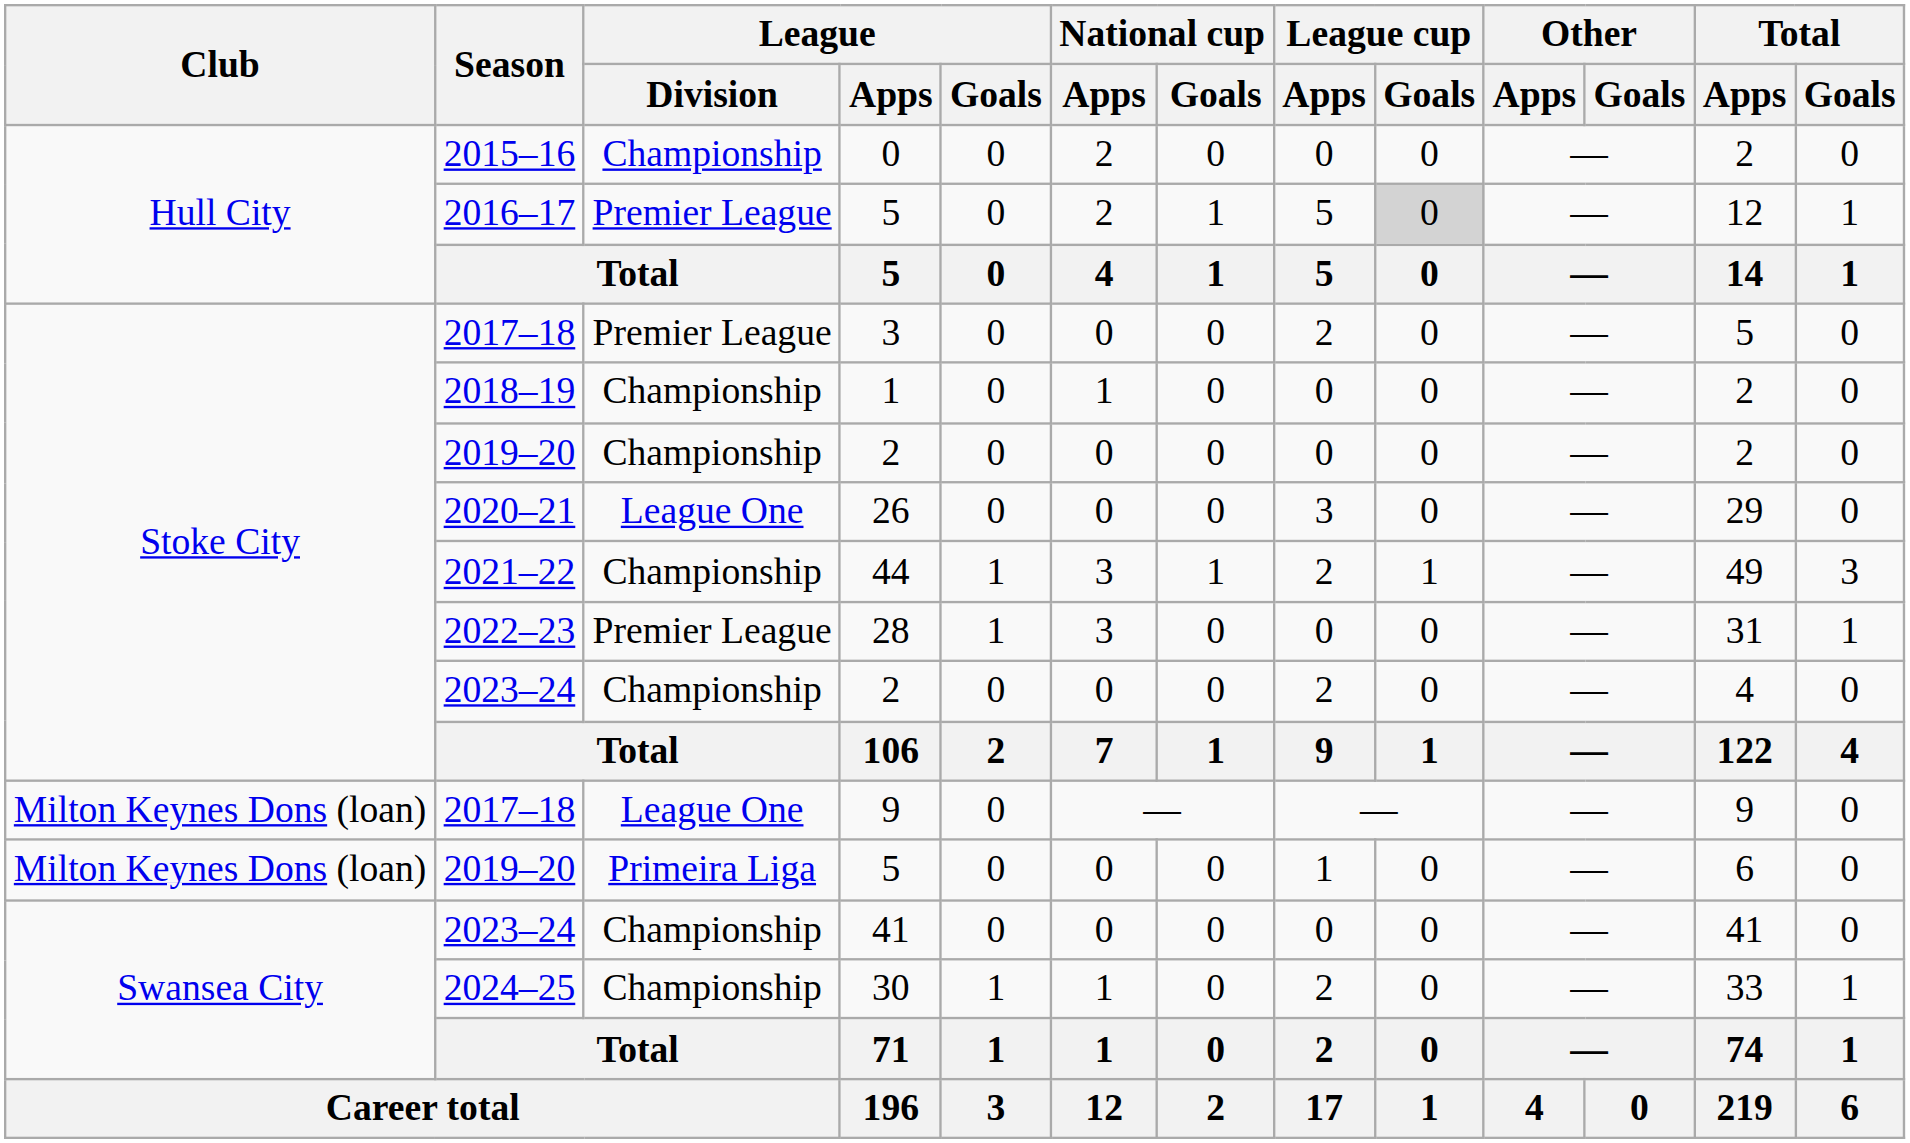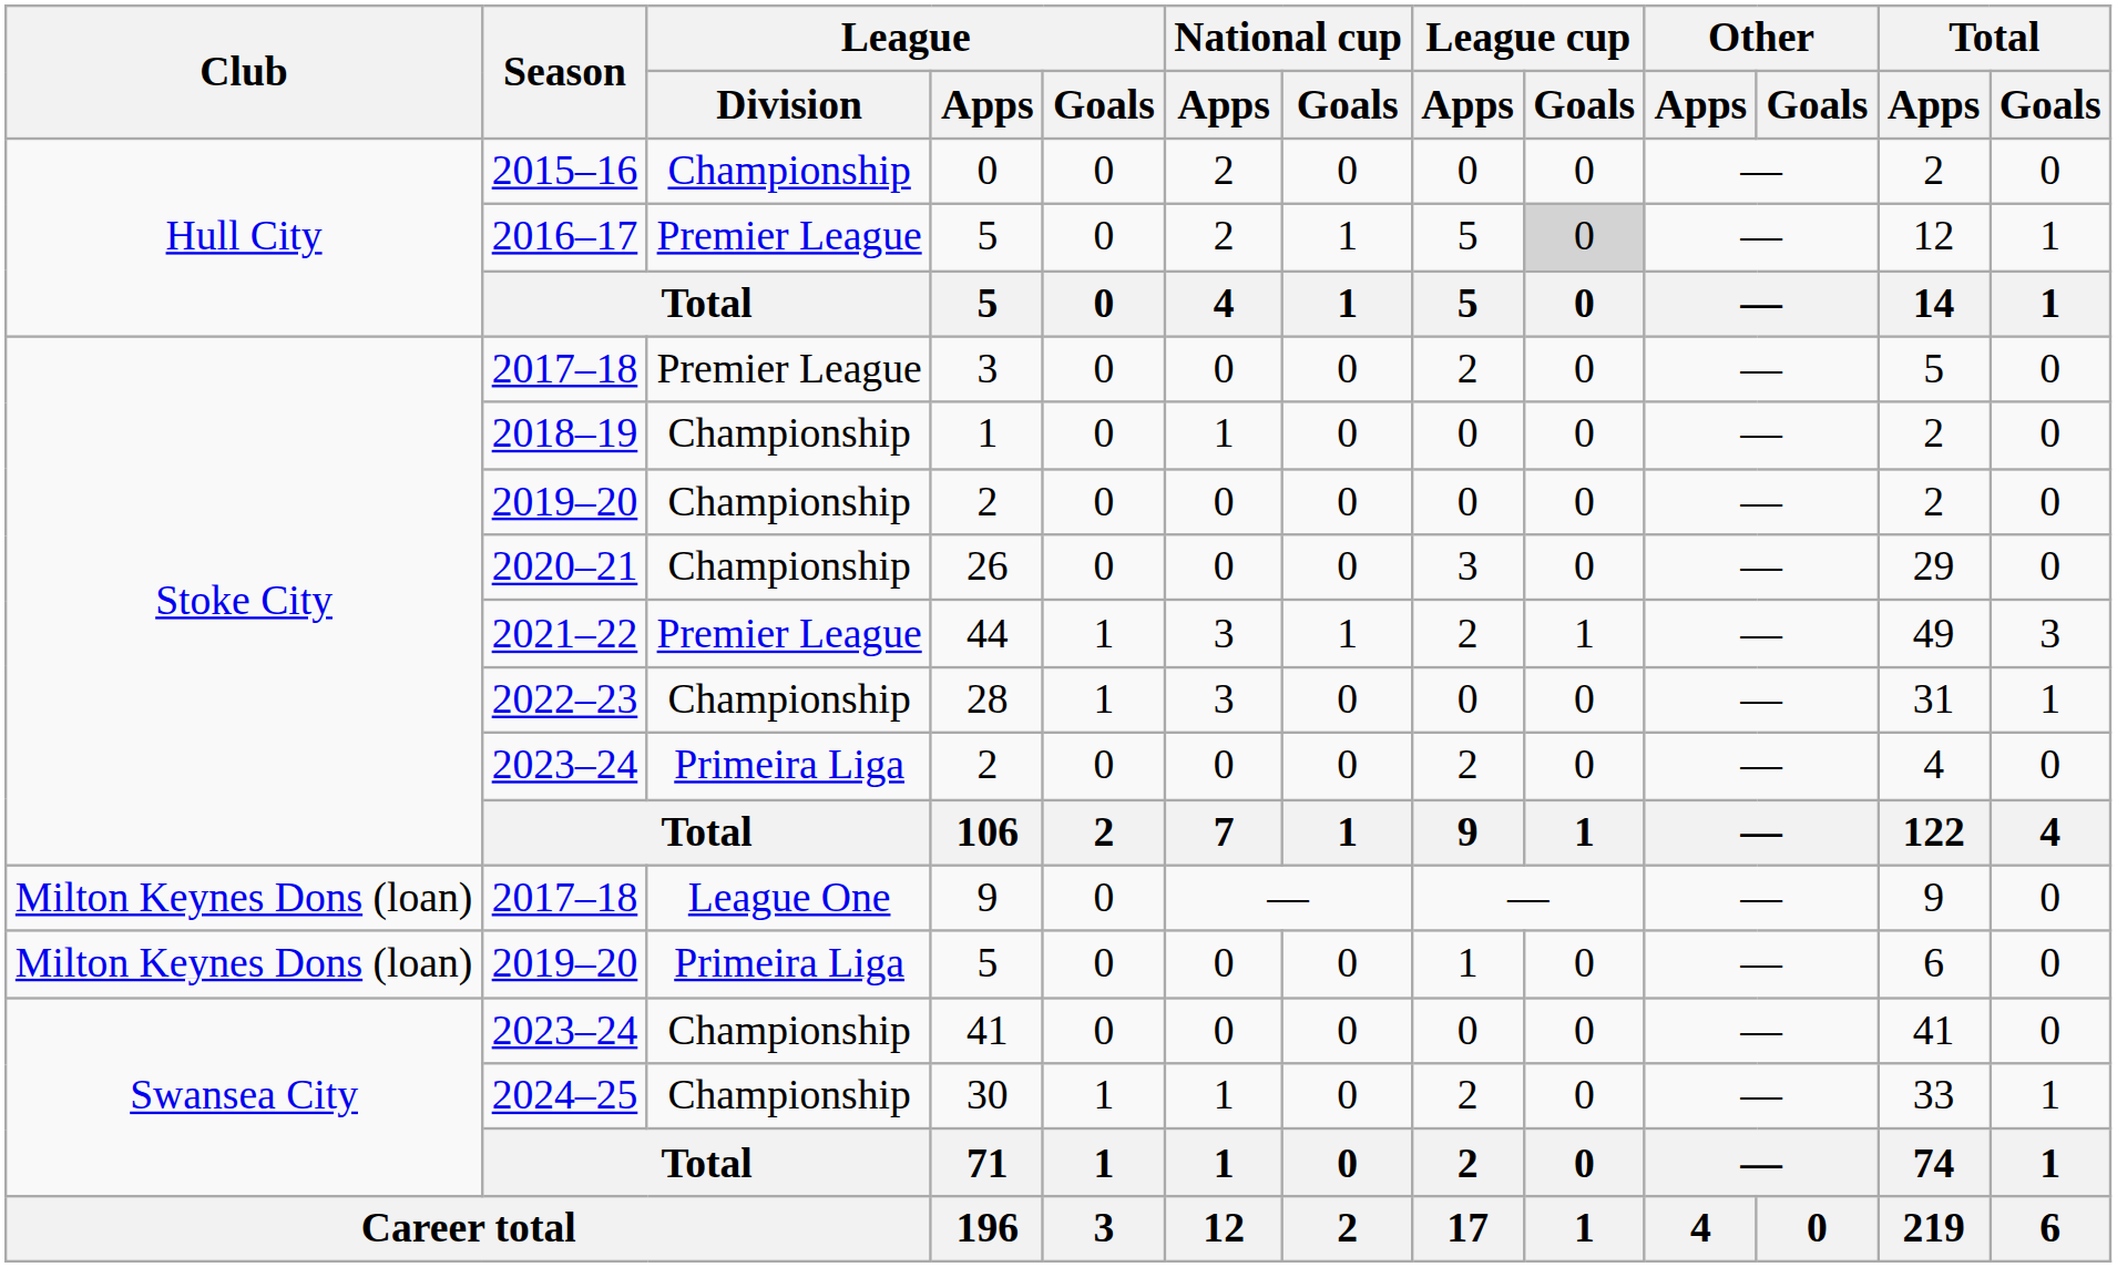 <table class="wikitable" style="text-align: center">
 <tr>
 <th rowspan="2">Club</th>
 <th rowspan="2">Season</th>
 <th colspan="3">League</th>
 <th colspan="2">National cup</th>
 <th colspan="2">League cup</th>
 <th colspan="2">Other</th>
 <th colspan="2">Total</th>
 </tr>
 <tr>
 <th>Division</th>
 <th>Apps</th>
 <th>Goals</th>
 <th>Apps</th>
 <th>Goals</th>
 <th>Apps</th>
 <th>Goals</th>
 <th>Apps</th>
 <th>Goals</th>
 <th>Apps</th>
 <th>Goals</th>
 </tr>
 <tr>
 <td rowspan=3><a href='#'>Hull City</a></td>
 <td><a href='#'>2015–16</a></td>
 <td><a href='#'>Championship</a></td>
 <td>0</td>
 <td>0</td>
 <td>2</td>
 <td>0</td>
 <td>0</td>
 <td>0</td>
 <td colspan="2">—</td>
 <td>2</td>
 <td>0</td>
 </tr>
 <tr>
 <td><a href='#'>2016–17</a></td>
 <td><a href='#'>Premier League</a></td>
 <td>5</td>
 <td>0</td>
 <td>2</td>
 <td>1</td>
 <td>5</td>
 <td style="background: lightgrey;">0</td>
 <td colspan="2">—</td>
 <td>12</td>
 <td>1</td>
 </tr>
 <tr>
 <th colspan=2>Total</th>
 <th>5</th>
 <th>0</th>
 <th>4</th>
 <th>1</th>
 <th>5</th>
 <th>0</th>
 <th colspan="2">—</th>
 <th>14</th>
 <th>1</th>
 </tr>
 <tr>
 <td rowspan=8><a href='#'>Stoke City</a></td>
 <td><a href='#'>2017–18</a></td>
 <td>Premier League</td>
 <td>3</td>
 <td>0</td>
 <td>0</td>
 <td>0</td>
 <td>2</td>
 <td>0</td>
 <td colspan="2">—</td>
 <td>5</td>
 <td>0</td>
 </tr>
 <tr>
 <td><a href='#'>2018–19</a></td>
 <td>Championship</td>
 <td>1</td>
 <td>0</td>
 <td>1</td>
 <td>0</td>
 <td>0</td>
 <td>0</td>
 <td colspan=2>—</td>
 <td>2</td>
 <td>0</td>
 </tr>
 <tr>
 <td><a href='#'>2019–20</a></td>
 <td>Championship</td>
 <td>2</td>
 <td>0</td>
 <td>0</td>
 <td>0</td>
 <td>0</td>
 <td>0</td>
 <td colspan=2>—</td>
 <td>2</td>
 <td>0</td>
 </tr>
 <tr>
 <td><a href='#'>2020–21</a></td>
-<td><a href='#'>League One</a></td>
+<td>Championship</td>
 <td>26</td>
 <td>0</td>
 <td>0</td>
 <td>0</td>
 <td>3</td>
 <td>0</td>
 <td colspan=2>—</td>
 <td>29</td>
 <td>0</td>
 </tr>
 <tr>
 <td><a href='#'>2021–22</a></td>
-<td>Championship</td>
+<td><a href='#'>Premier League</a></td>
 <td>44</td>
 <td>1</td>
 <td>3</td>
 <td>1</td>
 <td>2</td>
 <td>1</td>
 <td colspan=2>—</td>
 <td>49</td>
 <td>3</td>
 </tr>
 <tr>
 <td><a href='#'>2022–23</a></td>
-<td>Premier League</td>
+<td>Championship</td>
 <td>28</td>
 <td>1</td>
 <td>3</td>
 <td>0</td>
 <td>0</td>
 <td>0</td>
 <td colspan=2>—</td>
 <td>31</td>
 <td>1</td>
 </tr>
 <tr>
 <td><a href='#'>2023–24</a></td>
-<td>Championship</td>
+<td><a href='#'>Primeira Liga</a></td>
 <td>2</td>
 <td>0</td>
 <td>0</td>
 <td>0</td>
 <td>2</td>
 <td>0</td>
 <td colspan=2>—</td>
 <td>4</td>
 <td>0</td>
 </tr>
 <tr>
 <th colspan=2>Total</th>
 <th>106</th>
 <th>2</th>
 <th>7</th>
 <th>1</th>
 <th>9</th>
 <th>1</th>
 <th colspan=2>—</th>
 <th>122</th>
 <th>4</th>
 </tr>
 <tr>
 <td><a href='#'>Milton Keynes Dons</a> (loan)</td>
 <td><a href='#'>2017–18</a></td>
 <td><a href='#'>League One</a></td>
 <td>9</td>
 <td>0</td>
 <td colspan="2">—</td>
 <td colspan="2">—</td>
 <td colspan="2">—</td>
 <td>9</td>
 <td>0</td>
 </tr>
 <tr>
 <td><a href='#'>Milton Keynes Dons</a> (loan)</td>
 <td><a href='#'>2019–20</a></td>
 <td><a href='#'>Primeira Liga</a></td>
 <td>5</td>
 <td>0</td>
 <td>0</td>
 <td>0</td>
 <td>1</td>
 <td>0</td>
 <td colspan="2">—</td>
 <td>6</td>
 <td>0</td>
 </tr>
 <tr>
 <td rowspan="3"><a href='#'>Swansea City</a></td>
 <td><a href='#'>2023–24</a></td>
 <td>Championship</td>
 <td>41</td>
 <td>0</td>
 <td>0</td>
 <td>0</td>
 <td>0</td>
 <td>0</td>
 <td colspan=2>—</td>
 <td>41</td>
 <td>0</td>
 </tr>
 <tr>
 <td><a href='#'>2024–25</a></td>
 <td>Championship</td>
 <td>30</td>
 <td>1</td>
 <td>1</td>
 <td>0</td>
 <td>2</td>
 <td>0</td>
 <td colspan="2">—</td>
 <td>33</td>
 <td>1</td>
 </tr>
 <tr>
 <th colspan="2">Total</th>
 <th>71</th>
 <th>1</th>
 <th>1</th>
 <th>0</th>
 <th>2</th>
 <th>0</th>
 <th colspan="2">—</th>
 <th>74</th>
 <th>1</th>
 </tr>
 <tr>
 <th colspan="3">Career total</th>
 <th>196</th>
 <th>3</th>
 <th>12</th>
 <th>2</th>
 <th>17</th>
 <th>1</th>
 <th>4</th>
 <th>0</th>
 <th>219</th>
 <th>6</th>
 </tr>
 </table>
